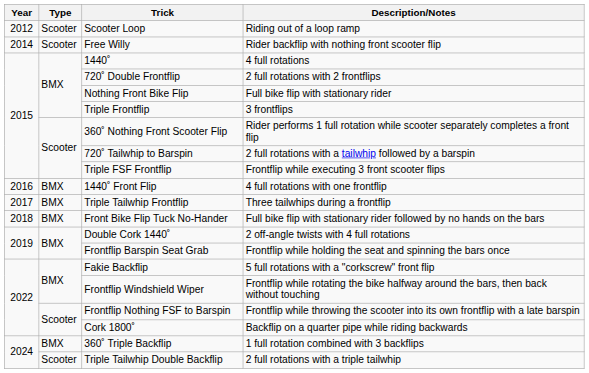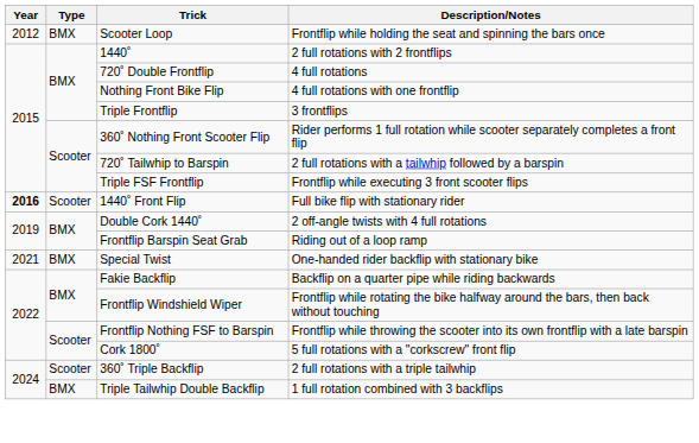 <table class="wikitable" style="float: center">
 <tr style="font-size: 96%;">
 <th width=47px>Year</th>
 <th width=60px>Type</th>
 <th width=245px>Trick</th>
 <th width=525px>Description/Notes</th>
 </tr>
 <tr>
 <td align=center>2012</td>
-<td>Scooter</td>
+<td>BMX</td>
 <td>Scooter Loop</td>
-<td>Riding out of a loop ramp</td>
-</tr>
-<tr>
-<td align=center>2014</td>
-<td>Scooter</td>
-<td>Free Willy</td>
-<td>Rider backflip with nothing front scooter flip</td>
+<td>Frontflip while holding the seat and spinning the bars once</td>
 </tr>
 <tr>
 <td rowspan=7 align=center>2015</td>
 <td rowspan=4>BMX</td>
 <td>1440˚</td>
+<td>2 full rotations with 2 frontflips</td>
+</tr>
+<tr>
+<td>720˚ Double Frontflip</td>
 <td>4 full rotations</td>
 </tr>
 <tr>
-<td>720˚ Double Frontflip</td>
-<td>2 full rotations with 2 frontflips</td>
-</tr>
-<tr>
 <td>Nothing Front Bike Flip</td>
-<td>Full bike flip with stationary rider</td>
+<td>4 full rotations with one frontflip</td>
 </tr>
 <tr>
 <td>Triple Frontflip</td>
 <td>3 frontflips</td>
 </tr>
 <tr>
 <td rowspan=3>Scooter</td>
 <td>360˚ Nothing Front Scooter Flip</td>
 <td>Rider performs 1 full rotation while scooter separately completes a front flip</td>
 </tr>
 <tr>
 <td>720˚ Tailwhip to Barspin</td>
 <td>2 full rotations with a <a href='#'>tailwhip</a> followed by a barspin</td>
 </tr>
 <tr>
 <td>Triple FSF Frontflip</td>
 <td>Frontflip while executing 3 front scooter flips</td>
 </tr>
 <tr>
-<td align=center>2016</td>
-<td>BMX</td>
+<td align=center><strong>2016</strong></td>
+<td>Scooter</td>
 <td>1440˚ Front Flip</td>
-<td>4 full rotations with one frontflip</td>
-</tr>
-<tr>
-<td align=center>2017</td>
-<td>BMX</td>
-<td>Triple Tailwhip Frontflip</td>
-<td>Three tailwhips during a frontflip</td>
-</tr>
-<tr>
-<td align=center>2018</td>
-<td>BMX</td>
-<td>Front Bike Flip Tuck No-Hander</td>
-<td>Full bike flip with stationary rider followed by no hands on the bars</td>
+<td>Full bike flip with stationary rider</td>
 </tr>
 <tr>
 <td rowspan=2 align=center>2019</td>
 <td rowspan=2>BMX</td>
 <td>Double Cork 1440˚</td>
 <td>2 off-angle twists with 4 full rotations</td>
 </tr>
 <tr>
 <td>Frontflip Barspin Seat Grab</td>
-<td>Frontflip while holding the seat and spinning the bars once</td>
+<td>Riding out of a loop ramp</td>
+</tr>
+<tr>
+<td align=center>2021</td>
+<td>BMX</td>
+<td>Special Twist</td>
+<td>One-handed rider backflip with stationary bike</td>
 </tr>
 <tr>
 <td rowspan=4 align=center>2022</td>
 <td rowspan=2>BMX</td>
 <td>Fakie Backflip</td>
-<td>5 full rotations with a "corkscrew" front flip</td>
+<td>Backflip on a quarter pipe while riding backwards</td>
 </tr>
 <tr>
 <td>Frontflip Windshield Wiper</td>
 <td>Frontflip while rotating the bike halfway around the bars, then back without touching</td>
 </tr>
 <tr>
 <td rowspan=2>Scooter</td>
 <td>Frontflip Nothing FSF to Barspin</td>
 <td>Frontflip while throwing the scooter into its own frontflip with a late barspin</td>
 </tr>
 <tr>
 <td>Cork 1800˚</td>
-<td>Backflip on a quarter pipe while riding backwards</td>
+<td>5 full rotations with a "corkscrew" front flip</td>
 </tr>
 <tr>
 <td rowspan=2 align=center>2024</td>
+<td>Scooter</td>
+<td>360˚ Triple Backflip</td>
+<td>2 full rotations with a triple tailwhip</td>
+</tr>
+<tr>
 <td>BMX</td>
-<td>360˚ Triple Backflip</td>
+<td>Triple Tailwhip Double Backflip</td>
 <td>1 full rotation combined with 3 backflips</td>
 </tr>
-<tr>
-<td>Scooter</td>
-<td>Triple Tailwhip Double Backflip</td>
-<td>2 full rotations with a triple tailwhip</td>
-</tr>
 </table>
